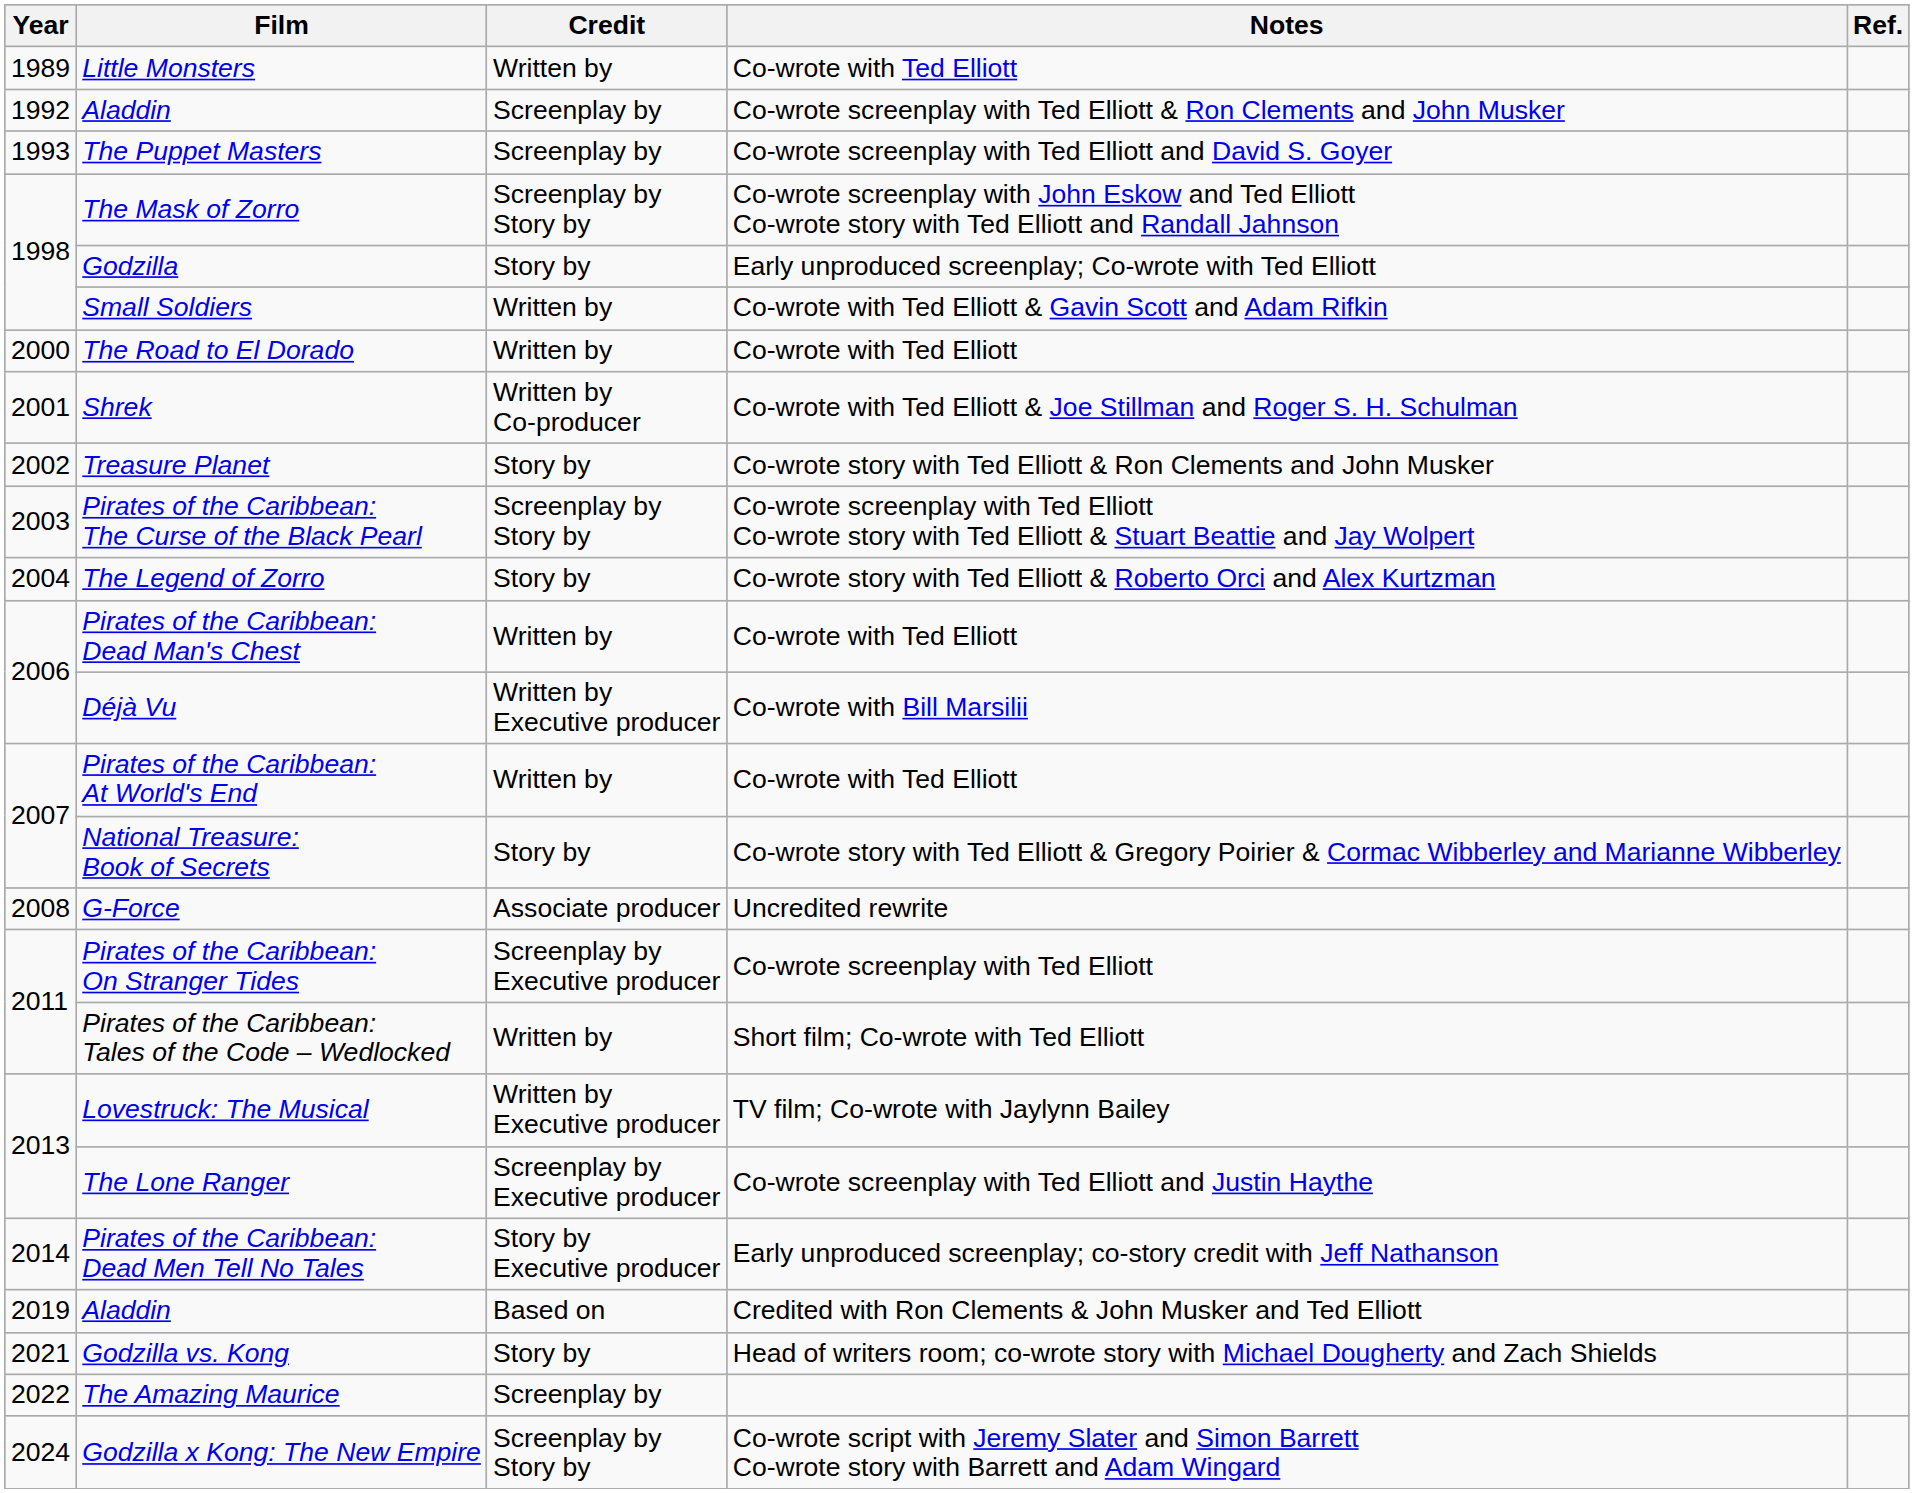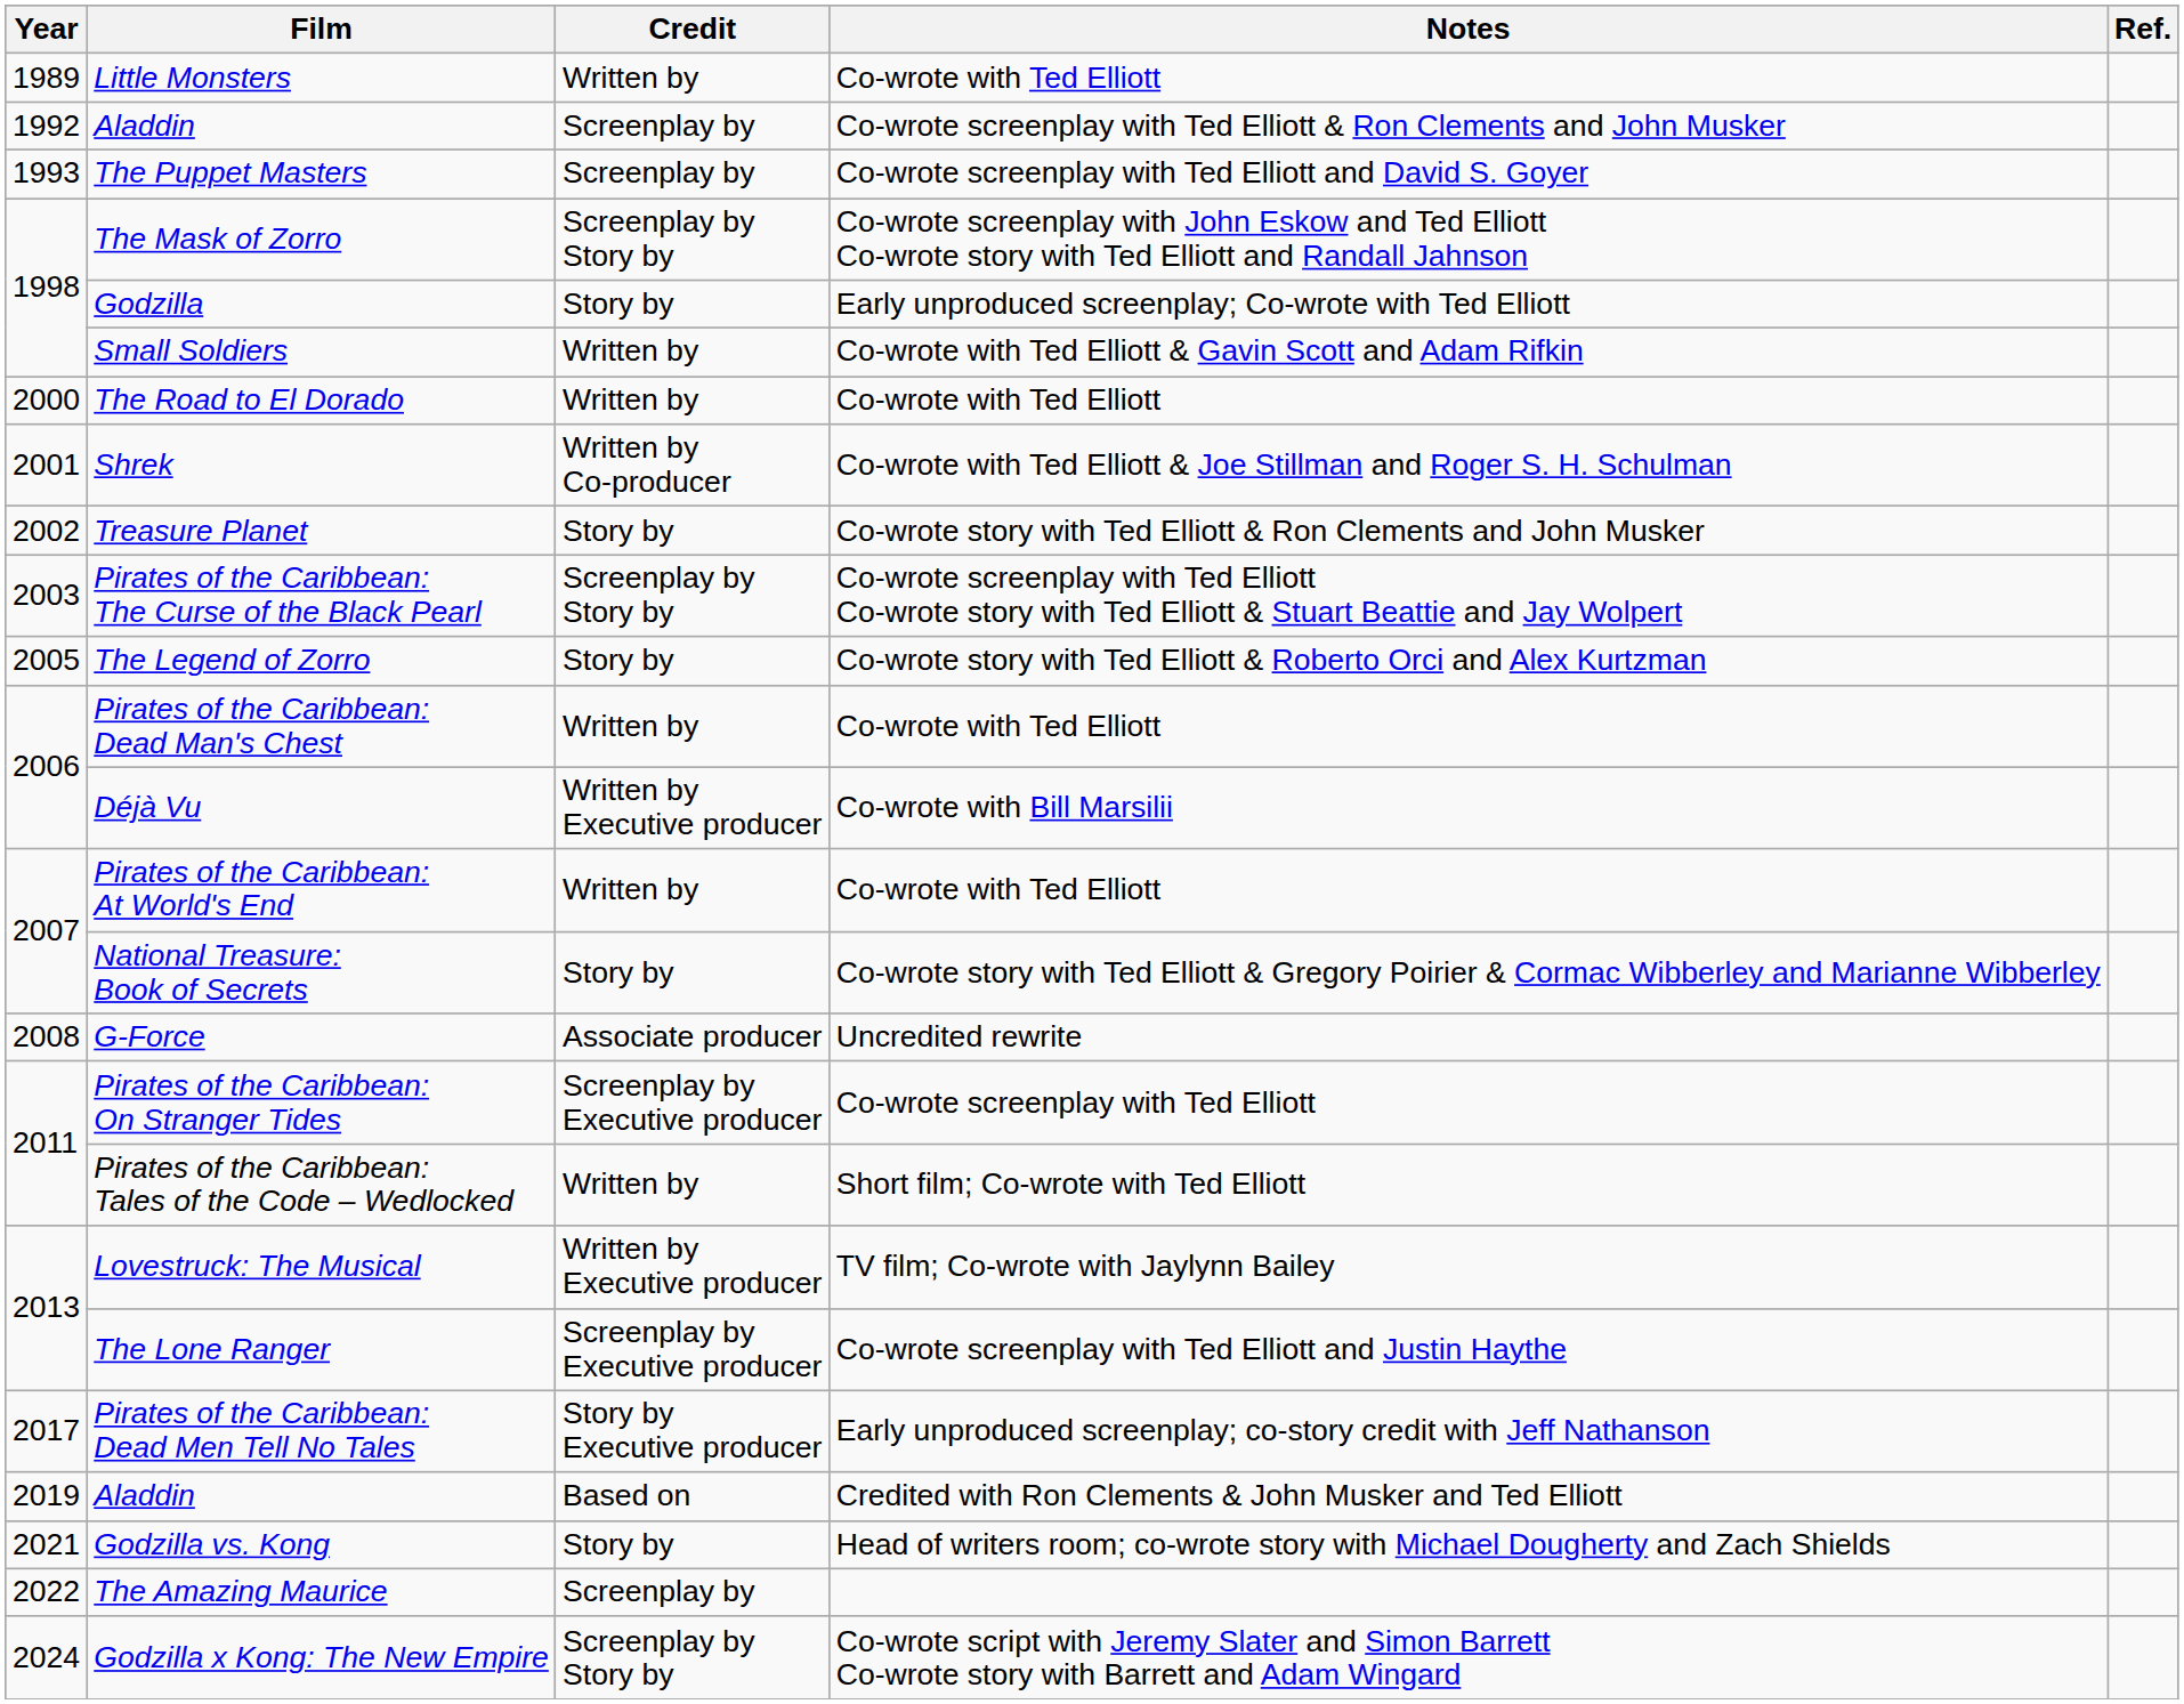 <table class="wikitable">
 <tr>
 <th>Year</th>
 <th>Film</th>
 <th>Credit</th>
 <th>Notes</th>
 <th>Ref.</th>
 </tr>
 <tr>
 <td>1989</td>
 <td><em><a href='#'>Little Monsters</a></em></td>
 <td>Written by</td>
 <td>Co-wrote with <a href='#'>Ted Elliott</a></td>
 <td></td>
 </tr>
 <tr>
 <td>1992</td>
 <td><em><a href='#'>Aladdin</a></em></td>
 <td>Screenplay by</td>
 <td>Co-wrote screenplay with Ted Elliott & <a href='#'>Ron Clements</a> and <a href='#'>John Musker</a></td>
 <td></td>
 </tr>
 <tr>
 <td>1993</td>
 <td><em><a href='#'>The Puppet Masters</a></em></td>
 <td>Screenplay by</td>
 <td>Co-wrote screenplay with Ted Elliott and <a href='#'>David S. Goyer</a></td>
 <td></td>
 </tr>
 <tr>
 <td rowspan=3>1998</td>
 <td><em><a href='#'>The Mask of Zorro</a></em></td>
 <td>Screenplay by<br>Story by</td>
 <td>Co-wrote screenplay with <a href='#'>John Eskow</a> and Ted Elliott<br>Co-wrote story with Ted Elliott and <a href='#'>Randall Jahnson</a></td>
 <td></td>
 </tr>
 <tr>
 <td><em><a href='#'>Godzilla</a></em></td>
 <td>Story by</td>
 <td>Early unproduced screenplay; Co-wrote with Ted Elliott</td>
 <td></td>
 </tr>
 <tr>
 <td><em><a href='#'>Small Soldiers</a></em></td>
 <td>Written by</td>
 <td>Co-wrote with Ted Elliott & <a href='#'>Gavin Scott</a> and <a href='#'>Adam Rifkin</a></td>
 <td></td>
 </tr>
 <tr>
 <td>2000</td>
 <td><em><a href='#'>The Road to El Dorado</a></em></td>
 <td>Written by</td>
 <td>Co-wrote with Ted Elliott</td>
 <td></td>
 </tr>
 <tr>
 <td>2001</td>
 <td><em><a href='#'>Shrek</a></em></td>
 <td>Written by<br>Co-producer</td>
 <td>Co-wrote with Ted Elliott & <a href='#'>Joe Stillman</a> and <a href='#'>Roger S. H. Schulman</a></td>
 <td></td>
 </tr>
 <tr>
 <td>2002</td>
 <td><em><a href='#'>Treasure Planet</a></em></td>
 <td>Story by</td>
 <td>Co-wrote story with Ted Elliott & Ron Clements and John Musker</td>
 <td></td>
 </tr>
 <tr>
 <td>2003</td>
 <td><em><a href='#'>Pirates of the Caribbean:<br>The Curse of the Black Pearl</a></em></td>
 <td>Screenplay by<br>Story by</td>
 <td>Co-wrote screenplay with Ted Elliott<br>Co-wrote story with Ted Elliott & <a href='#'>Stuart Beattie</a> and <a href='#'>Jay Wolpert</a></td>
 <td></td>
 </tr>
 <tr>
-<td>2004</td>
+<td>2005</td>
 <td><em><a href='#'>The Legend of Zorro</a></em></td>
 <td>Story by</td>
 <td>Co-wrote story with Ted Elliott & <a href='#'>Roberto Orci</a> and <a href='#'>Alex Kurtzman</a></td>
 <td></td>
 </tr>
 <tr>
 <td rowspan=2>2006</td>
 <td><em><a href='#'>Pirates of the Caribbean:<br>Dead Man's Chest</a></em></td>
 <td>Written by</td>
 <td>Co-wrote with Ted Elliott</td>
 <td></td>
 </tr>
 <tr>
 <td><em><a href='#'>Déjà Vu</a></em></td>
 <td>Written by<br>Executive producer</td>
 <td>Co-wrote with <a href='#'>Bill Marsilii</a></td>
 <td></td>
 </tr>
 <tr>
 <td rowspan=2>2007</td>
 <td><em><a href='#'>Pirates of the Caribbean:<br>At World's End</a></em></td>
 <td>Written by</td>
 <td>Co-wrote with Ted Elliott</td>
 <td></td>
 </tr>
 <tr>
 <td><em><a href='#'>National Treasure:<br>Book of Secrets</a></em></td>
 <td>Story by</td>
 <td>Co-wrote story with Ted Elliott & Gregory Poirier & <a href='#'>Cormac Wibberley and Marianne Wibberley</a></td>
 <td></td>
 </tr>
 <tr>
 <td>2008</td>
 <td><em><a href='#'>G-Force</a></em></td>
 <td>Associate producer</td>
 <td>Uncredited rewrite</td>
 <td></td>
 </tr>
 <tr>
 <td rowspan=2>2011</td>
 <td><em><a href='#'>Pirates of the Caribbean:<br>On Stranger Tides</a></em></td>
 <td>Screenplay by<br>Executive producer</td>
 <td>Co-wrote screenplay with Ted Elliott</td>
 <td></td>
 </tr>
 <tr>
 <td><em>Pirates of the Caribbean:<br>Tales of the Code – Wedlocked</em></td>
 <td>Written by</td>
 <td>Short film; Co-wrote with Ted Elliott</td>
 <td></td>
 </tr>
 <tr>
 <td rowspan=2>2013</td>
 <td><em><a href='#'>Lovestruck: The Musical</a></em></td>
 <td>Written by<br>Executive producer</td>
 <td>TV film; Co-wrote with Jaylynn Bailey</td>
 <td></td>
 </tr>
 <tr>
 <td><em><a href='#'>The Lone Ranger</a></em></td>
 <td>Screenplay by<br>Executive producer</td>
 <td>Co-wrote screenplay with Ted Elliott and <a href='#'>Justin Haythe</a></td>
 <td></td>
 </tr>
 <tr>
-<td>2014</td>
+<td>2017</td>
 <td><em><a href='#'>Pirates of the Caribbean:<br>Dead Men Tell No Tales</a></em></td>
 <td>Story by<br>Executive producer</td>
 <td>Early unproduced screenplay; co-story credit with <a href='#'>Jeff Nathanson</a></td>
 </tr>
 <tr>
 <td>2019</td>
 <td><em><a href='#'>Aladdin</a></em></td>
 <td>Based on</td>
 <td>Credited with Ron Clements & John Musker and Ted Elliott</td>
 <td></td>
 </tr>
 <tr>
 <td>2021</td>
 <td><em><a href='#'>Godzilla vs. Kong</a></em></td>
 <td>Story by</td>
 <td>Head of writers room; co-wrote story with <a href='#'>Michael Dougherty</a> and Zach Shields</td>
 <td></td>
 </tr>
 <tr>
 <td>2022</td>
 <td><em><a href='#'>The Amazing Maurice</a></em></td>
 <td>Screenplay by</td>
 <td></td>
 <td></td>
 </tr>
 <tr>
 <td>2024</td>
 <td><em><a href='#'>Godzilla x Kong: The New Empire</a></em></td>
 <td>Screenplay by<br>Story by</td>
 <td>Co-wrote script with <a href='#'>Jeremy Slater</a> and <a href='#'>Simon Barrett</a><br>Co-wrote story with Barrett and <a href='#'>Adam Wingard</a></td>
 <td></td>
 </tr>
 </table>
